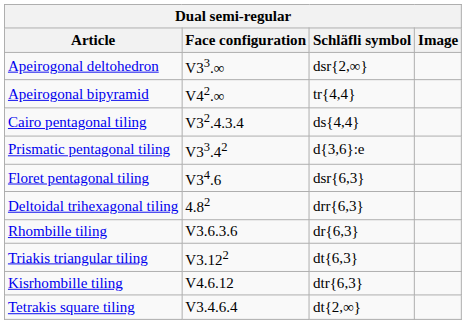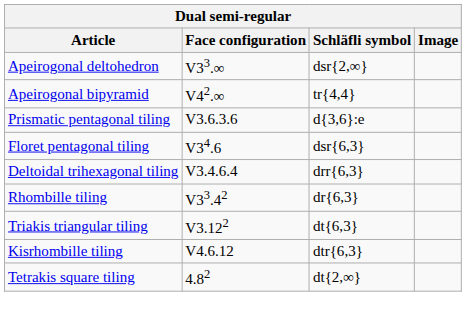 <table class="wikitable sortable">
 <tr>
 <th colspan="4">Dual semi-regular</th>
 </tr>
 <tr>
 <th>Article</th>
 <th>Face configuration</th>
 <th>Schläfli symbol</th>
 <th>Image</th>
 </tr>
 <tr>
 <td><a href='#'>Apeirogonal deltohedron</a></td>
 <td>V3<sup>3</sup>.∞</td>
 <td>dsr{2,∞}</td>
 <td></td>
 </tr>
 <tr>
 <td><a href='#'>Apeirogonal bipyramid</a></td>
 <td>V4<sup>2</sup>.∞</td>
 <td>tr{4,4}</td>
 <td></td>
 </tr>
 <tr>
-<td><a href='#'>Cairo pentagonal tiling</a></td>
-<td>V3<sup>2</sup>.4.3.4</td>
-<td>ds{4,4}</td>
-<td></td>
-</tr>
-<tr>
 <td><a href='#'>Prismatic pentagonal tiling</a></td>
-<td>V3<sup>3</sup>.4<sup>2</sup></td>
+<td>V3.6.3.6</td>
 <td>d{3,6}:e</td>
 <td></td>
 </tr>
 <tr>
 <td><a href='#'>Floret pentagonal tiling</a></td>
 <td>V3<sup>4</sup>.6</td>
 <td>dsr{6,3}</td>
 <td></td>
 </tr>
 <tr>
 <td><a href='#'>Deltoidal trihexagonal tiling</a></td>
-<td>4.8<sup>2</sup></td>
+<td>V3.4.6.4</td>
 <td>drr{6,3}</td>
 <td></td>
 </tr>
 <tr>
 <td><a href='#'>Rhombille tiling</a></td>
-<td>V3.6.3.6</td>
+<td>V3<sup>3</sup>.4<sup>2</sup></td>
 <td>dr{6,3}</td>
 <td></td>
 </tr>
 <tr>
 <td><a href='#'>Triakis triangular tiling</a></td>
 <td>V3.12<sup>2</sup></td>
 <td>dt{6,3}</td>
 <td></td>
 </tr>
 <tr>
 <td><a href='#'>Kisrhombille tiling</a></td>
 <td>V4.6.12</td>
 <td>dtr{6,3}</td>
 <td></td>
 </tr>
 <tr>
 <td><a href='#'>Tetrakis square tiling</a></td>
-<td>V3.4.6.4</td>
+<td>4.8<sup>2</sup></td>
 <td>dt{2,∞}</td>
 <td></td>
 </tr>
 </table>
